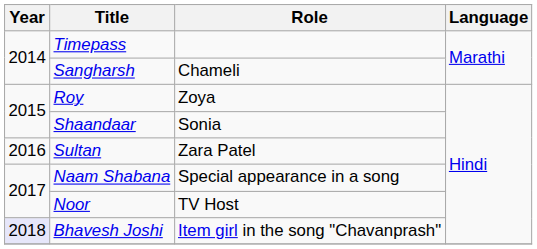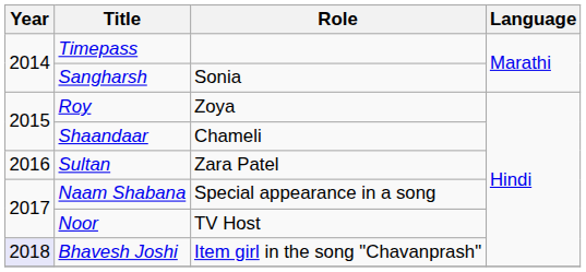 <table class="wikitable sortable">
 <tr>
 <th>Year</th>
 <th>Title</th>
 <th>Role</th>
 <th>Language</th>
 </tr>
 <tr>
 <td rowspan="2">2014</td>
 <td><em><a href='#'>Timepass</a></em></td>
 <td></td>
 <td rowspan="2"><a href='#'>Marathi</a></td>
 </tr>
 <tr>
 <td><em><a href='#'>Sangharsh</a></em></td>
-<td>Chameli</td>
+<td>Sonia</td>
 </tr>
 <tr>
 <td rowspan="2">2015</td>
 <td><em><a href='#'>Roy</a></em></td>
 <td>Zoya</td>
 <td rowspan="6"><a href='#'>Hindi</a></td>
 </tr>
 <tr>
 <td><em><a href='#'>Shaandaar</a></em></td>
-<td>Sonia</td>
+<td>Chameli</td>
 </tr>
 <tr>
 <td>2016</td>
 <td><em><a href='#'>Sultan</a></em></td>
 <td>Zara Patel</td>
 </tr>
 <tr>
 <td rowspan="2">2017</td>
 <td><em><a href='#'>Naam Shabana</a></em></td>
 <td>Special appearance in a song</td>
 </tr>
 <tr>
 <td><em><a href='#'>Noor</a></em></td>
 <td>TV Host</td>
 </tr>
 <tr>
 <td rowspan="1" style="background: lavender;">2018</td>
 <td><em><a href='#'>Bhavesh Joshi</a></em></td>
 <td><a href='#'>Item girl</a> in the song "Chavanprash"</td>
 </tr>
 <tr>
 </tr>
 </table>
